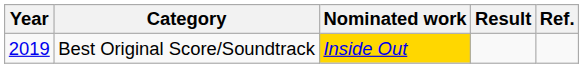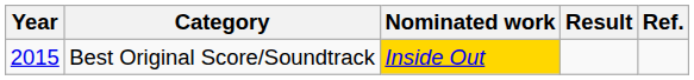 <table class="wikitable">
 <tr>
 <th>Year</th>
 <th>Category</th>
 <th>Nominated work</th>
 <th>Result</th>
 <th>Ref.</th>
 </tr>
 <tr>
-<td><a href='#'>2019</a></td>
+<td><a href='#'>2015</a></td>
 <td>Best Original Score/Soundtrack</td>
 <td style="background: gold;"><em><a href='#'>Inside Out</a></em></td>
 <td></td>
 <td align="center"></td>
 </tr>
 </table>
